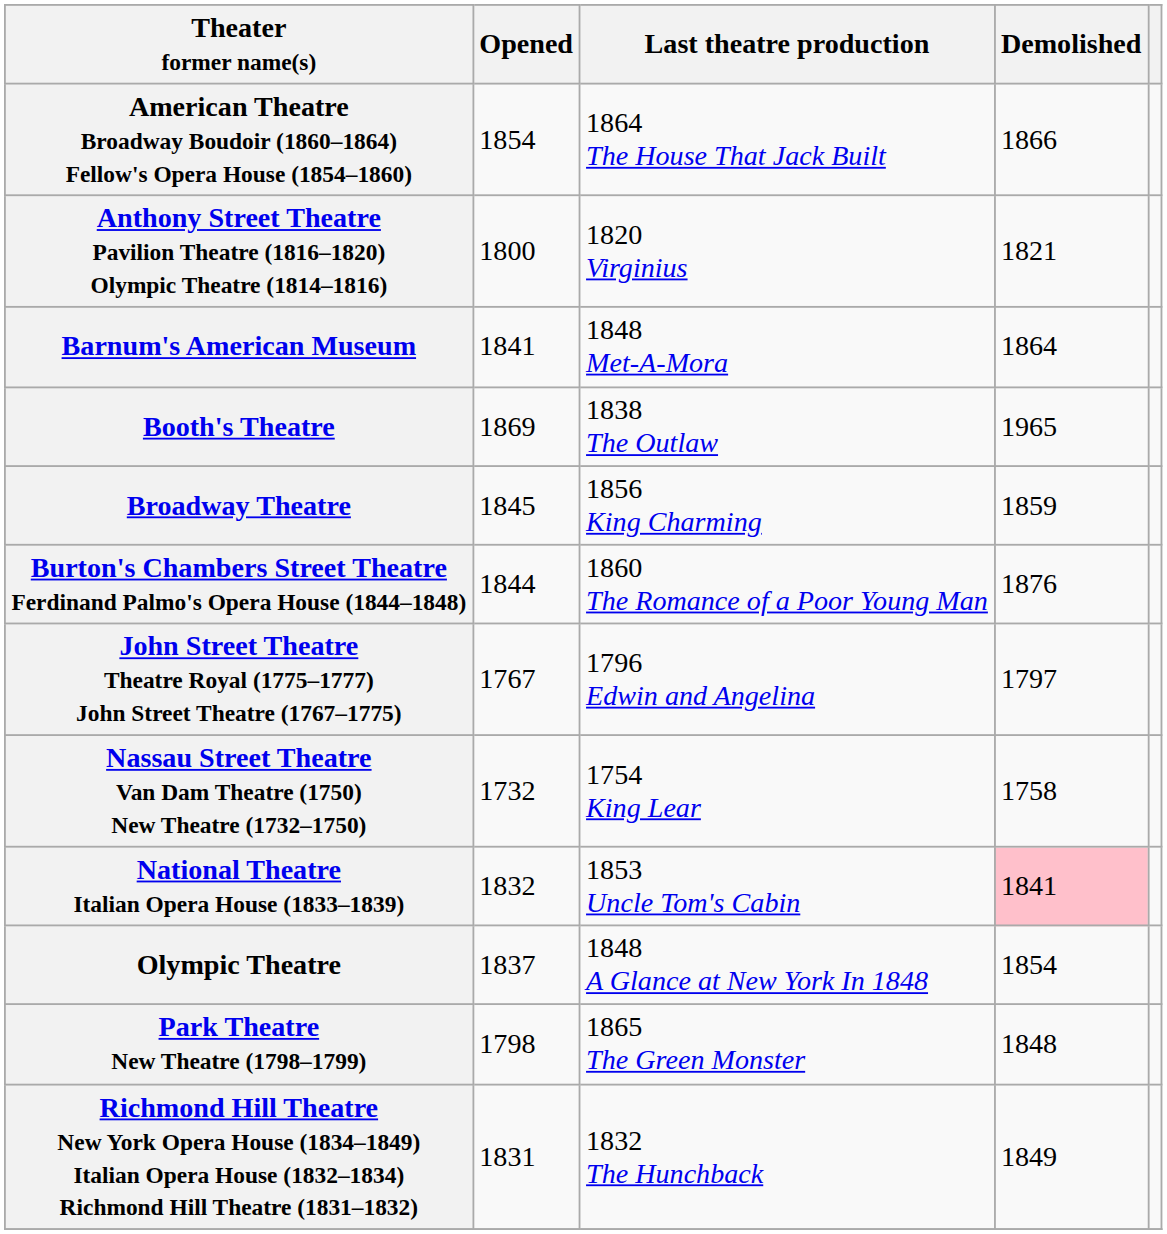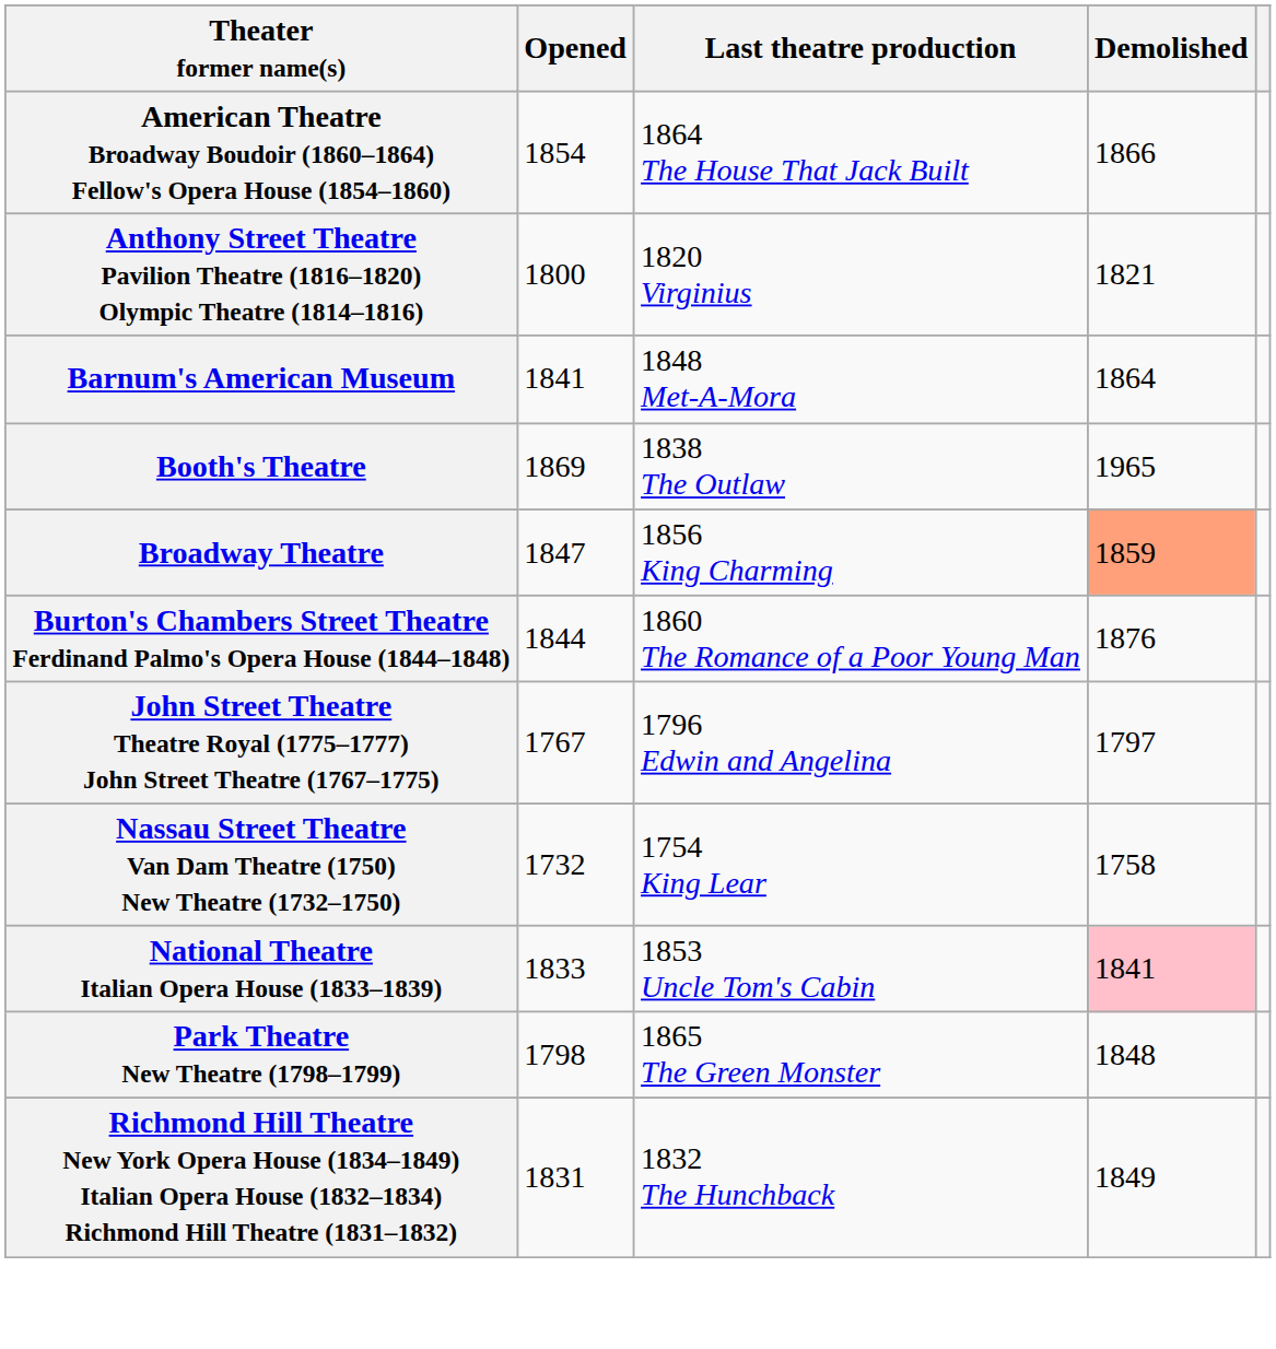 <table class="wikitable sortable" style="font-size:96%;">
 <tr>
 <th>Theater<br><small>former name(s)</small></th>
 <th>Opened</th>
 <th>Last theatre production</th>
 <th>Demolished</th>
 <th class=unsortable></th>
 </tr>
 <tr>
 <th scope="row"><strong>American Theatre</strong><small><br>Broadway Boudoir (1860–1864)<br>Fellow's Opera House (1854–1860)</small></th>
 <td>1854</td>
 <td>1864<br><em><a href='#'>The House That Jack Built</a></em></td>
 <td>1866</td>
 <td></td>
 </tr>
 <tr>
 <th scope="row"><strong><a href='#'>Anthony Street Theatre</a></strong><small><br>Pavilion Theatre (1816–1820)<br>Olympic Theatre (1814–1816)</small></th>
 <td>1800</td>
 <td>1820<br><em><a href='#'>Virginius</a></em></td>
 <td>1821</td>
 <td></td>
 </tr>
 <tr>
 <th scope="row"><strong><a href='#'>Barnum's American Museum</a></strong></th>
 <td>1841</td>
 <td>1848<br><em><a href='#'>Met-A-Mora</a></em></td>
 <td>1864</td>
 <td></td>
 </tr>
 <tr>
 <th scope="row"><strong><a href='#'>Booth's Theatre</a></strong></th>
 <td>1869</td>
 <td>1838<br><em><a href='#'>The Outlaw</a></em></td>
 <td>1965</td>
 <td></td>
 </tr>
 <tr>
 <th scope="row"><strong><a href='#'>Broadway Theatre</a></strong></th>
-<td>1845</td>
+<td>1847</td>
 <td>1856<br><em><a href='#'>King Charming</a></em></td>
-<td>1859</td>
+<td style="background: lightsalmon;">1859</td>
 <td></td>
 </tr>
 <tr>
 <th scope="row"><strong><a href='#'>Burton's Chambers Street Theatre</a></strong><small><br>Ferdinand Palmo's Opera House (1844–1848)</small></th>
 <td>1844</td>
 <td>1860<br><em><a href='#'>The Romance of a Poor Young Man</a></em></td>
 <td>1876</td>
 <td></td>
 </tr>
 <tr>
 <th scope="row"><strong><a href='#'>John Street Theatre</a></strong><small><br>Theatre Royal (1775–1777)<br>John Street Theatre (1767–1775)</small></th>
 <td>1767</td>
 <td>1796<br><em><a href='#'>Edwin and Angelina</a></em></td>
 <td>1797</td>
 <td></td>
 </tr>
 <tr>
 <th scope="row"><strong><a href='#'>Nassau Street Theatre</a></strong><small><br>Van Dam Theatre (1750)<br>New Theatre (1732–1750)</small></th>
 <td>1732</td>
 <td>1754<br><em><a href='#'>King Lear</a></em></td>
 <td>1758</td>
 <td></td>
 </tr>
 <tr>
 <th scope="row"><strong><a href='#'>National Theatre</a></strong><small><br>Italian Opera House (1833–1839)</small></th>
-<td>1832</td>
+<td>1833</td>
 <td>1853<br><em><a href='#'>Uncle Tom's Cabin</a></em></td>
 <td style="background: pink;">1841</td>
-<td></td>
-</tr>
-<tr>
-<th scope="row"><strong>Olympic Theatre</strong></th>
-<td>1837</td>
-<td>1848<br><em><a href='#'>A Glance at New York In 1848</a></em></td>
-<td>1854</td>
 <td></td>
 </tr>
 <tr>
 <th scope="row"><strong><a href='#'>Park Theatre</a></strong><small><br>New Theatre (1798–1799)</small></th>
 <td>1798</td>
 <td>1865<br><em><a href='#'>The Green Monster</a></em></td>
 <td>1848</td>
 <td></td>
 </tr>
 <tr>
 <th scope="row"><strong><a href='#'>Richmond Hill Theatre</a></strong><small><br>New York Opera House (1834–1849)<br>Italian Opera House (1832–1834)<br>Richmond Hill Theatre (1831–1832)</small></th>
 <td>1831</td>
 <td>1832<br><em><a href='#'>The Hunchback</a></em></td>
 <td>1849</td>
 <td></td>
 </tr>
 <tr>
 </tr>
 </table>
